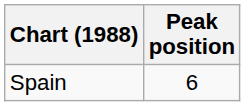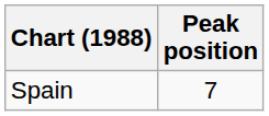 <table class="wikitable sortable">
 <tr>
 <th>Chart (1988)</th>
 <th>Peak<br>position</th>
 </tr>
 <tr>
 <td>Spain</td>
-<td align="center">6</td>
+<td align="center">7</td>
 </tr>
 </table>
